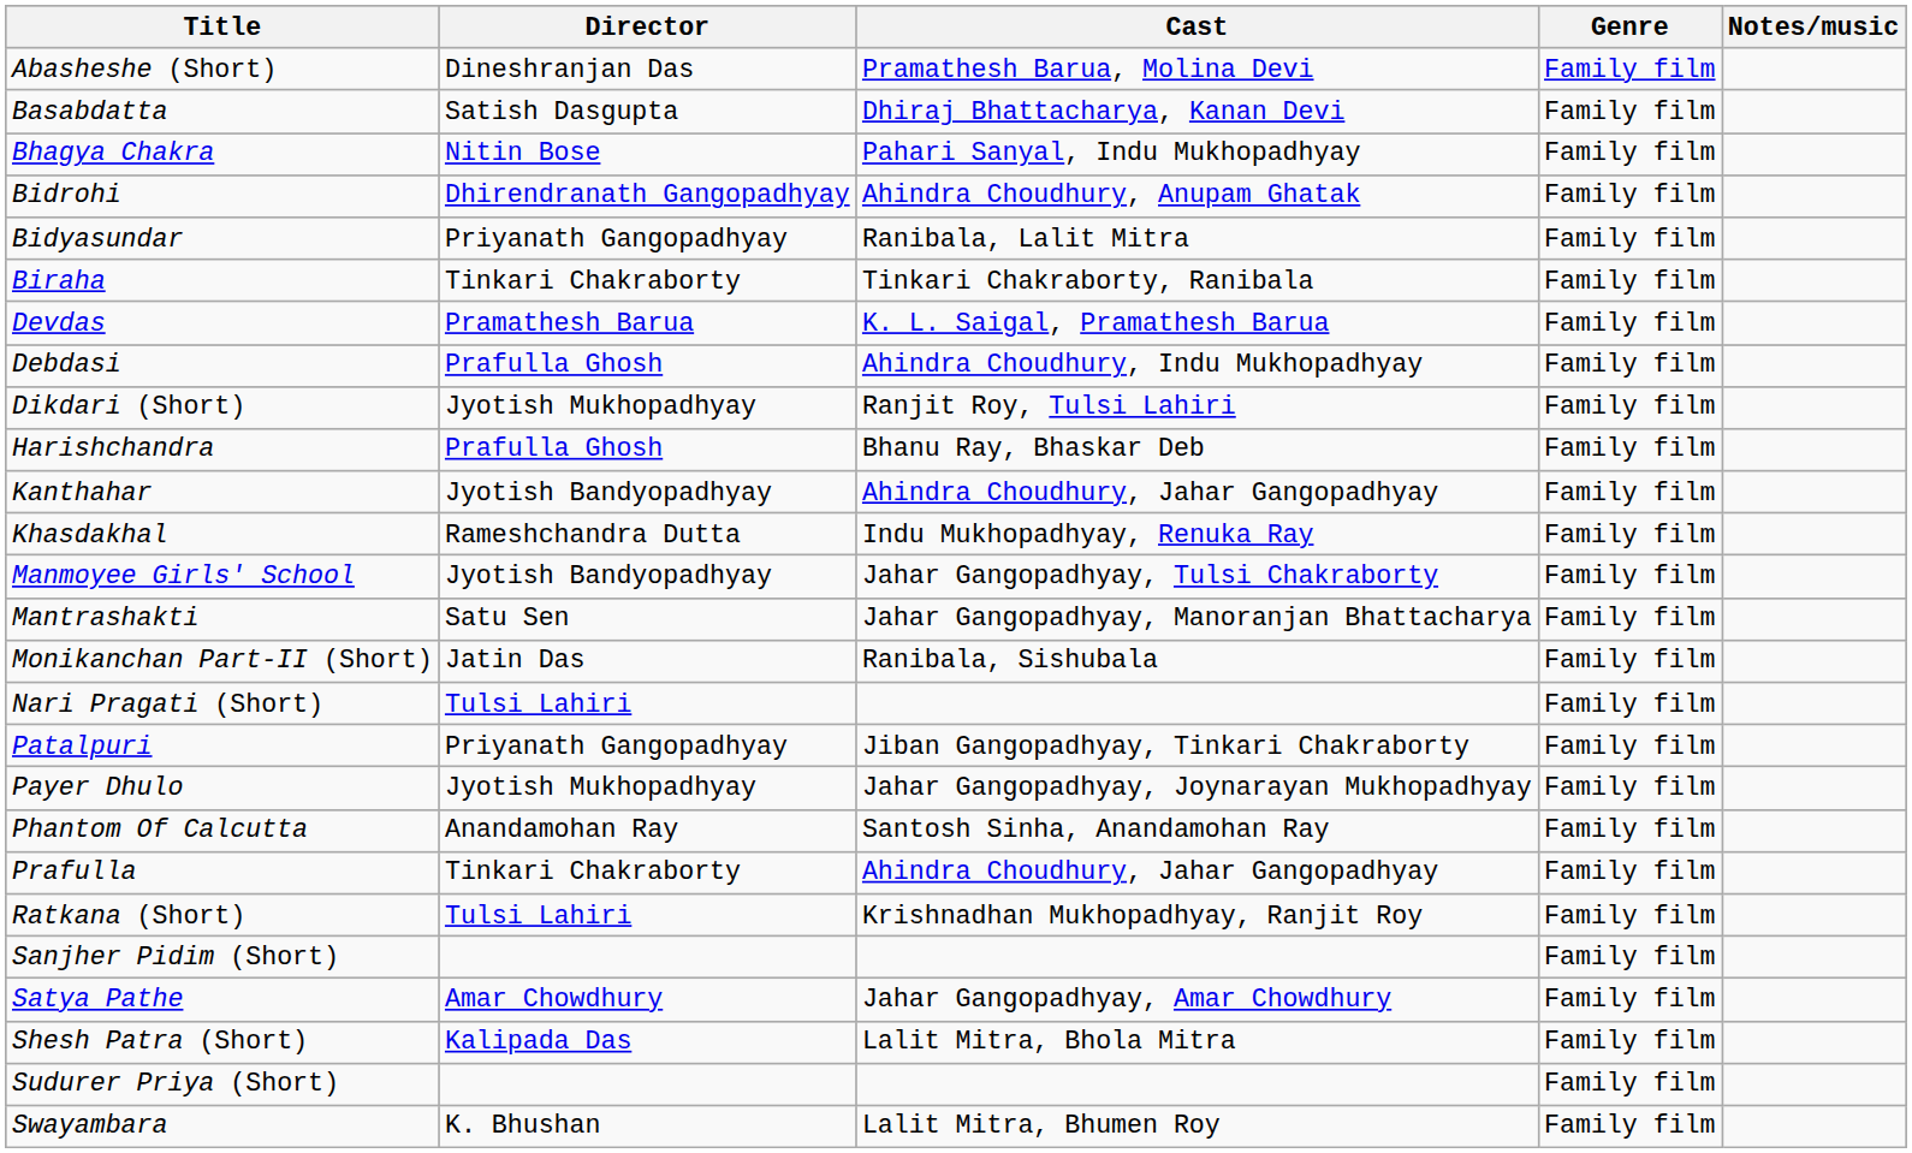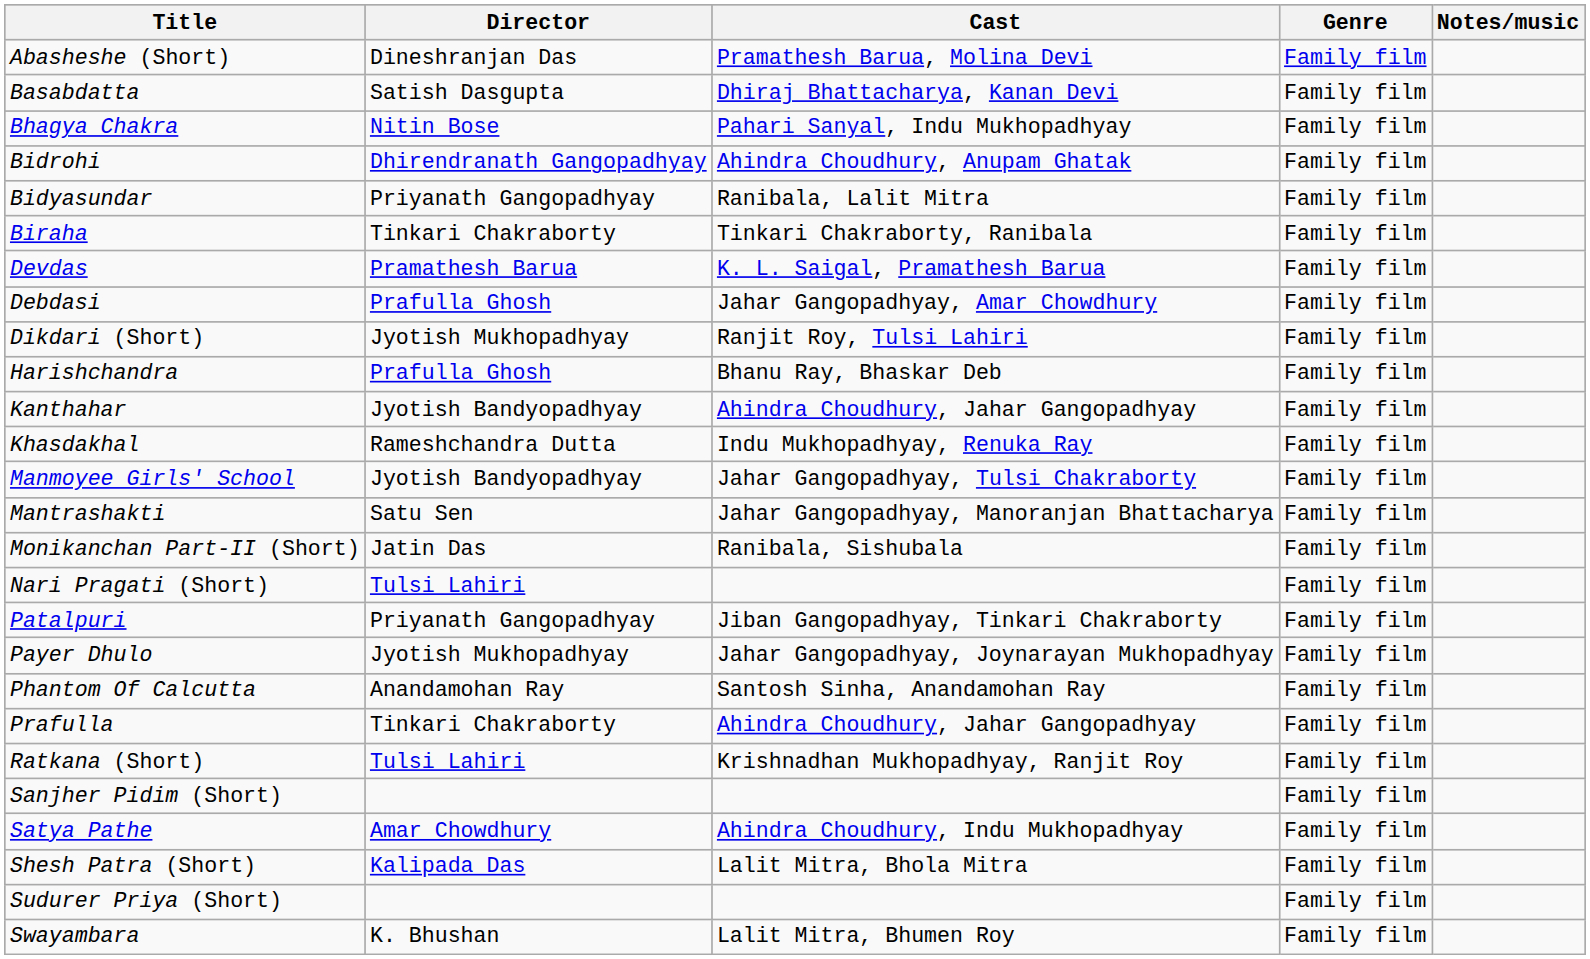 <table class="wikitable sortable" border="0">
 <tr>
 <th>Title</th>
 <th>Director</th>
 <th>Cast</th>
 <th>Genre</th>
 <th>Notes/music</th>
 </tr>
 <tr>
 <td><em>Abasheshe</em> (Short)</td>
 <td>Dineshranjan Das</td>
 <td><a href='#'>Pramathesh Barua</a>, <a href='#'>Molina Devi</a></td>
 <td><a href='#'>Family film</a></td>
 <td></td>
 </tr>
 <tr>
 <td><em>Basabdatta</em></td>
 <td>Satish Dasgupta</td>
 <td><a href='#'>Dhiraj Bhattacharya</a>, <a href='#'>Kanan Devi</a></td>
 <td>Family film</td>
 <td></td>
 </tr>
 <tr>
 <td><em><a href='#'>Bhagya Chakra</a></em></td>
 <td><a href='#'>Nitin Bose</a></td>
 <td><a href='#'>Pahari Sanyal</a>, Indu Mukhopadhyay</td>
 <td>Family film</td>
 <td></td>
 </tr>
 <tr>
 <td><em>Bidrohi</em></td>
 <td><a href='#'>Dhirendranath Gangopadhyay</a></td>
 <td><a href='#'>Ahindra Choudhury</a>, <a href='#'>Anupam Ghatak</a></td>
 <td>Family film</td>
 <td></td>
 </tr>
 <tr>
 <td><em>Bidyasundar</em></td>
 <td>Priyanath Gangopadhyay</td>
 <td>Ranibala, Lalit Mitra</td>
 <td>Family film</td>
 <td></td>
 </tr>
 <tr>
 <td><em><a href='#'>Biraha</a></em></td>
 <td>Tinkari Chakraborty</td>
 <td>Tinkari Chakraborty, Ranibala</td>
 <td>Family film</td>
 <td></td>
 </tr>
 <tr>
 <td><em><a href='#'>Devdas</a></em></td>
 <td><a href='#'>Pramathesh Barua</a></td>
 <td><a href='#'>K. L. Saigal</a>, <a href='#'>Pramathesh Barua</a></td>
 <td>Family film</td>
 <td></td>
 </tr>
 <tr>
 <td><em>Debdasi</em></td>
 <td><a href='#'>Prafulla Ghosh</a></td>
-<td><a href='#'>Ahindra Choudhury</a>, Indu Mukhopadhyay</td>
+<td>Jahar Gangopadhyay, <a href='#'>Amar Chowdhury</a></td>
 <td>Family film</td>
 <td></td>
 </tr>
 <tr>
 <td><em>Dikdari</em> (Short)</td>
 <td>Jyotish Mukhopadhyay</td>
 <td>Ranjit Roy, <a href='#'>Tulsi Lahiri</a></td>
 <td>Family film</td>
 <td></td>
 </tr>
 <tr>
 <td><em>Harishchandra</em></td>
 <td><a href='#'>Prafulla Ghosh</a></td>
 <td>Bhanu Ray, Bhaskar Deb</td>
 <td>Family film</td>
 <td></td>
 </tr>
 <tr>
 <td><em>Kanthahar</em></td>
 <td>Jyotish Bandyopadhyay</td>
 <td><a href='#'>Ahindra Choudhury</a>, Jahar Gangopadhyay</td>
 <td>Family film</td>
 <td></td>
 </tr>
 <tr>
 <td><em>Khasdakhal</em></td>
 <td>Rameshchandra Dutta</td>
 <td>Indu Mukhopadhyay, <a href='#'>Renuka Ray</a></td>
 <td>Family film</td>
 <td></td>
 </tr>
 <tr>
 <td><em><a href='#'>Manmoyee Girls' School</a></em></td>
 <td>Jyotish Bandyopadhyay</td>
 <td>Jahar Gangopadhyay, <a href='#'>Tulsi Chakraborty</a></td>
 <td>Family film</td>
 <td></td>
 </tr>
 <tr>
 <td><em>Mantrashakti</em></td>
 <td>Satu Sen</td>
 <td>Jahar Gangopadhyay, Manoranjan Bhattacharya</td>
 <td>Family film</td>
 <td></td>
 </tr>
 <tr>
 <td><em>Monikanchan Part-II</em> (Short)</td>
 <td>Jatin Das</td>
 <td>Ranibala, Sishubala</td>
 <td>Family film</td>
 <td></td>
 </tr>
 <tr>
 <td><em>Nari Pragati</em> (Short)</td>
 <td><a href='#'>Tulsi Lahiri</a></td>
 <td></td>
 <td>Family film</td>
 <td></td>
 </tr>
 <tr>
 <td><em><a href='#'>Patalpuri</a></em></td>
 <td>Priyanath Gangopadhyay</td>
 <td>Jiban Gangopadhyay, Tinkari Chakraborty</td>
 <td>Family film</td>
 <td></td>
 </tr>
 <tr>
 <td><em>Payer Dhulo</em></td>
 <td>Jyotish Mukhopadhyay</td>
 <td>Jahar Gangopadhyay, Joynarayan Mukhopadhyay</td>
 <td>Family film</td>
 <td></td>
 </tr>
 <tr>
 <td><em>Phantom Of Calcutta</em></td>
 <td>Anandamohan Ray</td>
 <td>Santosh Sinha, Anandamohan Ray</td>
 <td>Family film</td>
 <td></td>
 </tr>
 <tr>
 <td><em>Prafulla</em></td>
 <td>Tinkari Chakraborty</td>
 <td><a href='#'>Ahindra Choudhury</a>, Jahar Gangopadhyay</td>
 <td>Family film</td>
 <td></td>
 </tr>
 <tr>
 <td><em>Ratkana</em> (Short)</td>
 <td><a href='#'>Tulsi Lahiri</a></td>
 <td>Krishnadhan Mukhopadhyay, Ranjit Roy</td>
 <td>Family film</td>
 <td></td>
 </tr>
 <tr>
 <td><em>Sanjher Pidim</em> (Short)</td>
 <td></td>
 <td></td>
 <td>Family film</td>
 <td></td>
 </tr>
 <tr>
 <td><em><a href='#'>Satya Pathe</a></em></td>
 <td><a href='#'>Amar Chowdhury</a></td>
-<td>Jahar Gangopadhyay, <a href='#'>Amar Chowdhury</a></td>
+<td><a href='#'>Ahindra Choudhury</a>, Indu Mukhopadhyay</td>
 <td>Family film</td>
 <td></td>
 </tr>
 <tr>
 <td><em>Shesh Patra</em> (Short)</td>
 <td><a href='#'>Kalipada Das</a></td>
 <td>Lalit Mitra, Bhola Mitra</td>
 <td>Family film</td>
 <td></td>
 </tr>
 <tr>
 <td><em>Sudurer Priya</em> (Short)</td>
 <td></td>
 <td></td>
 <td>Family film</td>
 <td></td>
 </tr>
 <tr>
 <td><em>Swayambara</em></td>
 <td>K. Bhushan</td>
 <td>Lalit Mitra, Bhumen Roy</td>
 <td>Family film</td>
 <td></td>
 </tr>
 </table>
